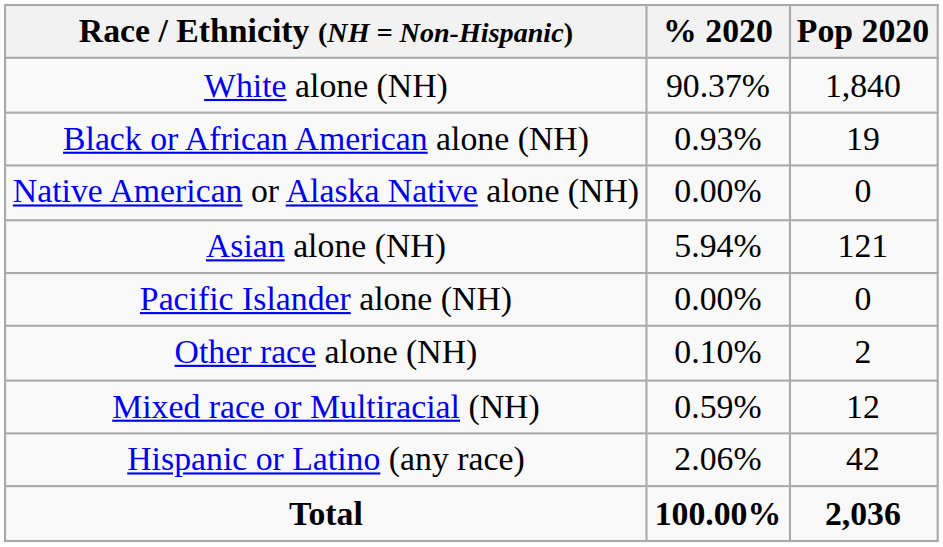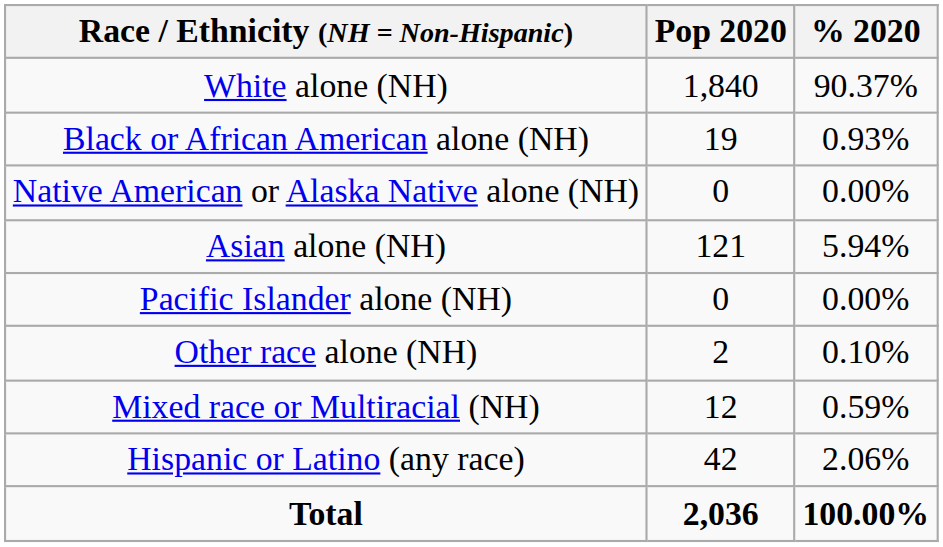 <table class="wikitable" style="text-align:center;">
 <tr>
 <th>Race / Ethnicity <small>(<em>NH = Non-Hispanic</em>)</small></th>
+<th>Pop 2020</th>
 <th>% 2020</th>
-<th>Pop 2020</th>
 </tr>
 <tr>
 <td><a href='#'>White</a> alone (NH)</td>
+<td>1,840</td>
 <td>90.37%</td>
-<td>1,840</td>
 </tr>
 <tr>
 <td><a href='#'>Black or African American</a> alone (NH)</td>
+<td>19</td>
 <td>0.93%</td>
-<td>19</td>
 </tr>
 <tr>
 <td><a href='#'>Native American</a> or <a href='#'>Alaska Native</a> alone (NH)</td>
+<td>0</td>
 <td>0.00%</td>
-<td>0</td>
 </tr>
 <tr>
 <td><a href='#'>Asian</a> alone (NH)</td>
+<td>121</td>
 <td>5.94%</td>
-<td>121</td>
 </tr>
 <tr>
 <td><a href='#'>Pacific Islander</a> alone (NH)</td>
+<td>0</td>
 <td>0.00%</td>
-<td>0</td>
 </tr>
 <tr>
 <td><a href='#'>Other race</a> alone (NH)</td>
+<td>2</td>
 <td>0.10%</td>
-<td>2</td>
 </tr>
 <tr>
 <td><a href='#'>Mixed race or Multiracial</a> (NH)</td>
+<td>12</td>
 <td>0.59%</td>
-<td>12</td>
 </tr>
 <tr>
 <td><a href='#'>Hispanic or Latino</a> (any race)</td>
+<td>42</td>
 <td>2.06%</td>
-<td>42</td>
 </tr>
 <tr>
 <td><strong>Total</strong></td>
+<td><strong>2,036</strong></td>
 <td><strong>100.00%</strong></td>
-<td><strong>2,036</strong></td>
 </tr>
 </table>
